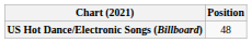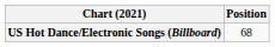 <table class="wikitable plainrowheaders" style="text-align:center">
 <tr>
 <th scope="col">Chart (2021)</th>
 <th scope="col">Position</th>
 </tr>
 <tr>
 <th scope="row">US Hot Dance/Electronic Songs (<em>Billboard</em>)</th>
-<td>48</td>
+<td>68</td>
 </tr>
 </table>
